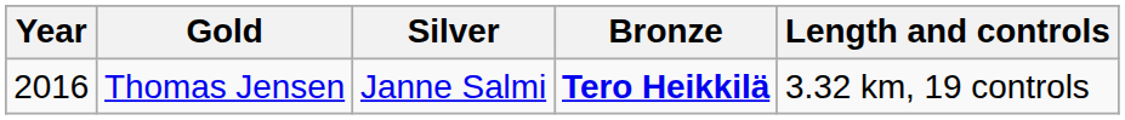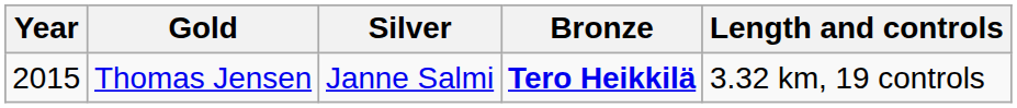 <table class="wikitable">
 <tr>
 <th>Year</th>
 <th>Gold</th>
 <th>Silver</th>
 <th>Bronze</th>
 <th>Length and controls</th>
 </tr>
 <tr>
-<td>2016</td>
+<td>2015</td>
 <td> <a href='#'>Thomas Jensen</a></td>
 <td> <a href='#'>Janne Salmi</a></td>
 <td><strong> <a href='#'>Tero Heikkilä</a></strong></td>
 <td>3.32 km, 19 controls</td>
 </tr>
 </table>
